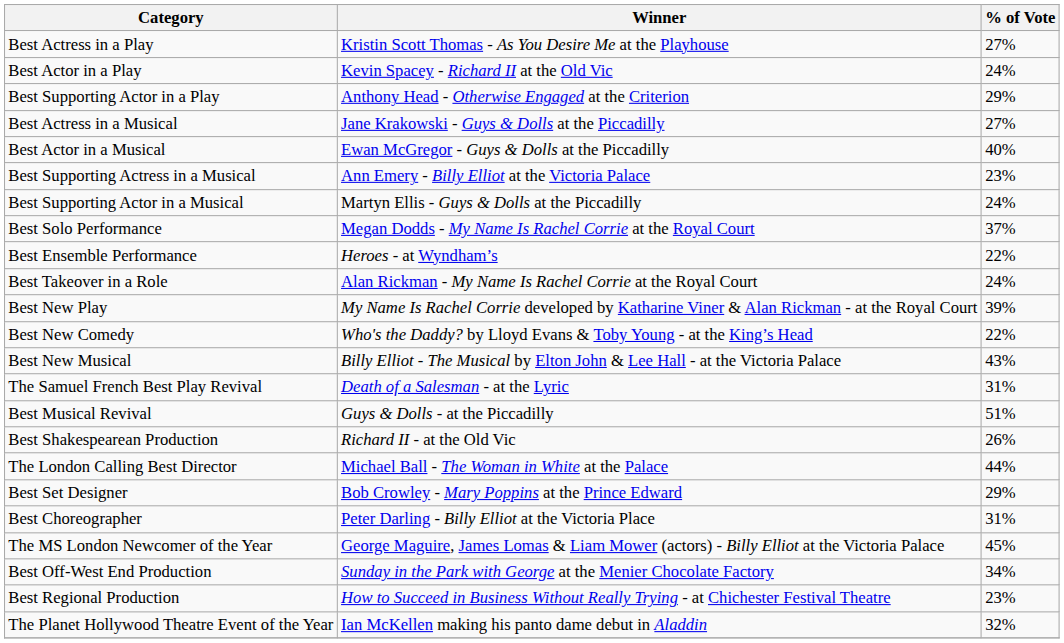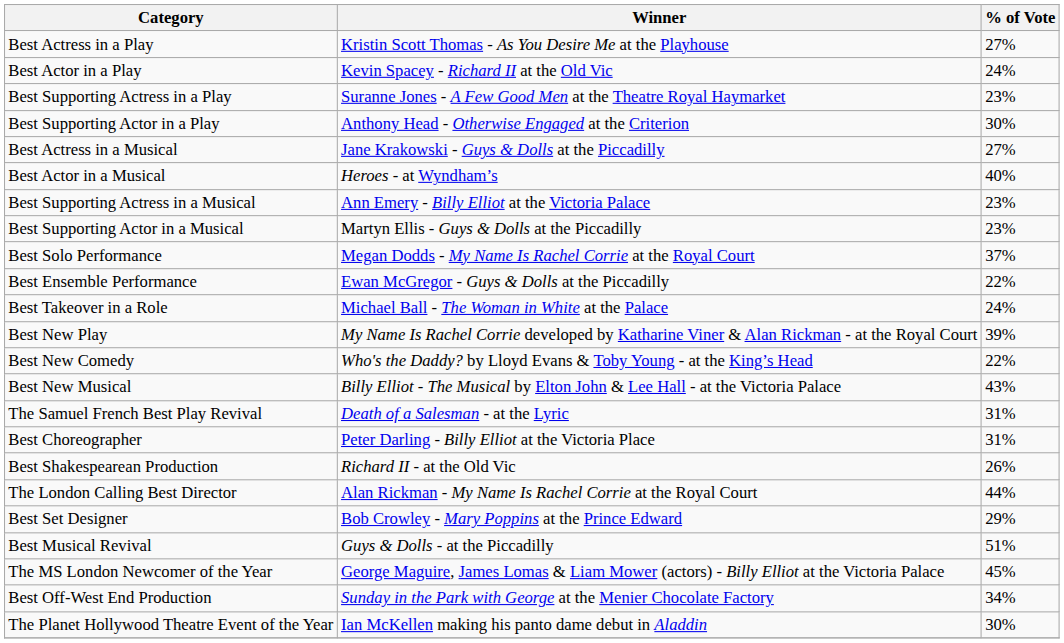 <table class="wikitable">
 <tr>
 <th>Category</th>
 <th>Winner</th>
 <th>% of Vote</th>
 </tr>
 <tr>
 <td>Best Actress in a Play</td>
 <td><a href='#'>Kristin Scott Thomas</a> - <em>As You Desire Me</em> at the <a href='#'>Playhouse</a></td>
 <td>27%</td>
 </tr>
 <tr>
 <td>Best Actor in a Play</td>
 <td><a href='#'>Kevin Spacey</a> - <em><a href='#'>Richard II</a></em> at the <a href='#'>Old Vic</a></td>
 <td>24%</td>
 </tr>
 <tr>
+<td>Best Supporting Actress in a Play</td>
+<td><a href='#'>Suranne Jones</a> - <em><a href='#'>A Few Good Men</a></em> at the <a href='#'>Theatre Royal Haymarket</a></td>
+<td>23%</td>
+</tr>
+<tr>
 <td>Best Supporting Actor in a Play</td>
 <td><a href='#'>Anthony Head</a> - <em><a href='#'>Otherwise Engaged</a></em> at the <a href='#'>Criterion</a></td>
-<td>29%</td>
+<td>30%</td>
 </tr>
 <tr>
 <td>Best Actress in a Musical</td>
 <td><a href='#'>Jane Krakowski</a> - <em><a href='#'>Guys & Dolls</a></em> at the <a href='#'>Piccadilly</a></td>
 <td>27%</td>
 </tr>
 <tr>
 <td>Best Actor in a Musical</td>
-<td><a href='#'>Ewan McGregor</a> - <em>Guys & Dolls</em> at the Piccadilly</td>
+<td><em>Heroes</em> - at <a href='#'>Wyndham’s</a></td>
 <td>40%</td>
 </tr>
 <tr>
 <td>Best Supporting Actress in a Musical</td>
 <td><a href='#'>Ann Emery</a> - <em><a href='#'>Billy Elliot</a></em> at the <a href='#'>Victoria Palace</a></td>
 <td>23%</td>
 </tr>
 <tr>
 <td>Best Supporting Actor in a Musical</td>
 <td>Martyn Ellis - <em>Guys & Dolls</em> at the Piccadilly</td>
-<td>24%</td>
+<td>23%</td>
 </tr>
 <tr>
 <td>Best Solo Performance</td>
 <td><a href='#'>Megan Dodds</a> - <em><a href='#'>My Name Is Rachel Corrie</a></em> at the <a href='#'>Royal Court</a></td>
 <td>37%</td>
 </tr>
 <tr>
 <td>Best Ensemble Performance</td>
-<td><em>Heroes</em> - at <a href='#'>Wyndham’s</a></td>
+<td><a href='#'>Ewan McGregor</a> - <em>Guys & Dolls</em> at the Piccadilly</td>
 <td>22%</td>
 </tr>
 <tr>
 <td>Best Takeover in a Role</td>
-<td><a href='#'>Alan Rickman</a> - <em>My Name Is Rachel Corrie</em> at the Royal Court</td>
+<td><a href='#'>Michael Ball</a> - <em><a href='#'>The Woman in White</a></em> at the <a href='#'>Palace</a></td>
 <td>24%</td>
 </tr>
 <tr>
 <td>Best New Play</td>
 <td><em>My Name Is Rachel Corrie</em> developed by <a href='#'>Katharine Viner</a> & <a href='#'>Alan Rickman</a> - at the Royal Court</td>
 <td>39%</td>
 </tr>
 <tr>
 <td>Best New Comedy</td>
 <td><em>Who's the Daddy?</em> by Lloyd Evans & <a href='#'>Toby Young</a> - at the <a href='#'>King’s Head</a></td>
 <td>22%</td>
 </tr>
 <tr>
 <td>Best New Musical</td>
 <td><em>Billy Elliot - The Musical</em> by <a href='#'>Elton John</a> & <a href='#'>Lee Hall</a> - at the Victoria Palace</td>
 <td>43%</td>
 </tr>
 <tr>
 <td>The Samuel French Best Play Revival</td>
 <td><em><a href='#'>Death of a Salesman</a></em> - at the <a href='#'>Lyric</a></td>
 <td>31%</td>
 </tr>
 <tr>
-<td>Best Musical Revival</td>
-<td><em>Guys & Dolls</em> - at the Piccadilly</td>
-<td>51%</td>
+<td>Best Choreographer</td>
+<td><a href='#'>Peter Darling</a> - <em>Billy Elliot</em> at the Victoria Place</td>
+<td>31%</td>
 </tr>
 <tr>
 <td>Best Shakespearean Production</td>
 <td><em>Richard II</em> - at the Old Vic</td>
 <td>26%</td>
 </tr>
 <tr>
 <td>The London Calling Best Director</td>
-<td><a href='#'>Michael Ball</a> - <em><a href='#'>The Woman in White</a></em> at the <a href='#'>Palace</a></td>
+<td><a href='#'>Alan Rickman</a> - <em>My Name Is Rachel Corrie</em> at the Royal Court</td>
 <td>44%</td>
 </tr>
 <tr>
 <td>Best Set Designer</td>
 <td><a href='#'>Bob Crowley</a> - <em><a href='#'>Mary Poppins</a></em> at the <a href='#'>Prince Edward</a></td>
 <td>29%</td>
 </tr>
 <tr>
-<td>Best Choreographer</td>
-<td><a href='#'>Peter Darling</a> - <em>Billy Elliot</em> at the Victoria Place</td>
-<td>31%</td>
+<td>Best Musical Revival</td>
+<td><em>Guys & Dolls</em> - at the Piccadilly</td>
+<td>51%</td>
 </tr>
 <tr>
 <td>The MS London Newcomer of the Year</td>
 <td><a href='#'>George Maguire</a>, <a href='#'>James Lomas</a> & <a href='#'>Liam Mower</a> (actors) - <em>Billy Elliot</em> at the Victoria Palace</td>
 <td>45%</td>
 </tr>
 <tr>
 <td>Best Off-West End Production</td>
 <td><em><a href='#'>Sunday in the Park with George</a></em> at the <a href='#'>Menier Chocolate Factory</a></td>
 <td>34%</td>
 </tr>
 <tr>
-<td>Best Regional Production</td>
-<td><em><a href='#'>How to Succeed in Business Without Really Trying</a></em> - at <a href='#'>Chichester Festival Theatre</a></td>
-<td>23%</td>
-</tr>
-<tr>
 <td>The Planet Hollywood Theatre Event of the Year</td>
 <td><a href='#'>Ian McKellen</a> making his panto dame debut in <em><a href='#'>Aladdin</a></em></td>
-<td>32%</td>
+<td>30%</td>
 </tr>
 <tr>
 </tr>
 </table>
